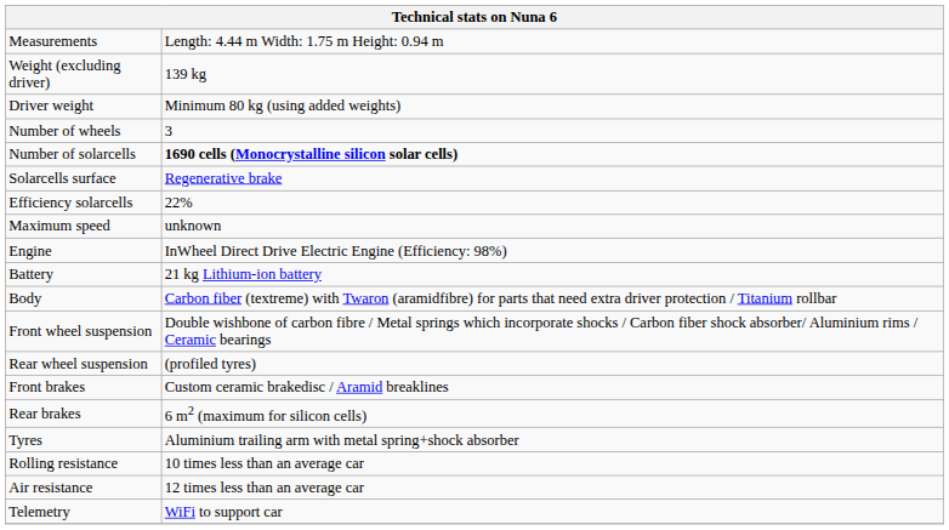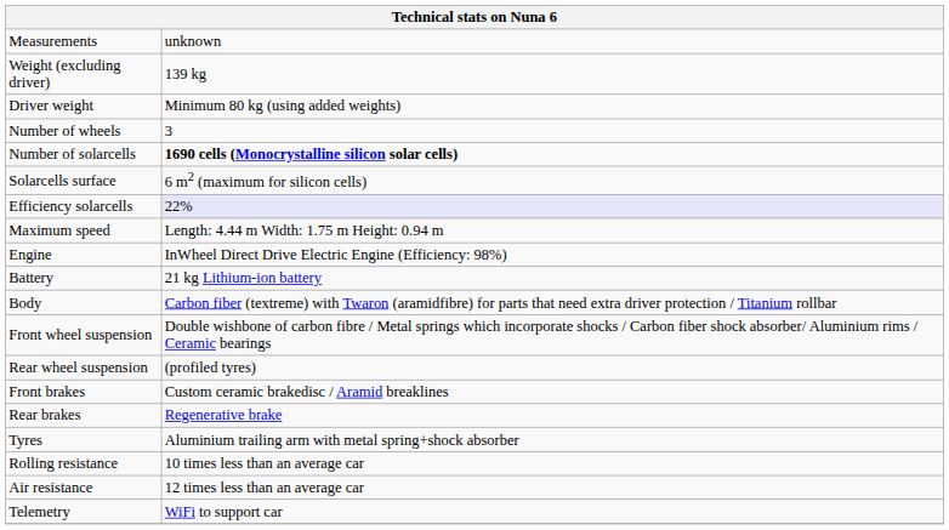 <table class="wikitable" style="width: 50%">
 <tr>
 <th colspan="2">Technical stats on Nuna 6 </th>
 </tr>
 <tr>
 <td>Measurements</td>
-<td>Length: 4.44 m Width: 1.75 m Height: 0.94 m</td>
+<td>unknown</td>
 </tr>
 <tr>
 <td>Weight (excluding driver)</td>
 <td>139 kg</td>
 </tr>
 <tr>
 <td>Driver weight</td>
 <td>Minimum 80 kg (using added weights)</td>
 </tr>
 <tr>
 <td>Number of wheels</td>
 <td>3</td>
 </tr>
 <tr>
 <td>Number of solarcells</td>
 <td><strong>1690 cells (<a href='#'>Monocrystalline silicon</a> solar cells)</strong></td>
 </tr>
 <tr>
 <td>Solarcells surface</td>
-<td><a href='#'>Regenerative brake</a></td>
+<td>6 m<sup>2</sup> (maximum for silicon cells)</td>
 </tr>
 <tr>
 <td>Efficiency solarcells</td>
-<td>22%</td>
+<td style="background: lavender;">22%</td>
 </tr>
 <tr>
 <td>Maximum speed</td>
-<td>unknown</td>
+<td>Length: 4.44 m Width: 1.75 m Height: 0.94 m</td>
 </tr>
 <tr>
 <td>Engine</td>
 <td>InWheel Direct Drive Electric Engine (Efficiency: 98%)</td>
 </tr>
 <tr>
 <td>Battery</td>
 <td>21 kg <a href='#'>Lithium-ion battery</a></td>
 </tr>
 <tr>
 <td>Body</td>
 <td><a href='#'>Carbon fiber</a> (textreme) with <a href='#'>Twaron</a> (aramidfibre) for parts that need extra driver protection / <a href='#'>Titanium</a> rollbar</td>
 </tr>
 <tr>
 <td>Front wheel suspension</td>
 <td>Double wishbone of carbon fibre  / Metal springs which incorporate shocks / Carbon fiber shock absorber/ Aluminium rims / <a href='#'>Ceramic</a> bearings</td>
 </tr>
 <tr>
 <td>Rear wheel suspension</td>
 <td>(profiled tyres)</td>
 </tr>
 <tr>
 <td>Front brakes</td>
 <td>Custom ceramic brakedisc / <a href='#'>Aramid</a> breaklines</td>
 </tr>
 <tr>
 <td>Rear brakes</td>
-<td>6 m<sup>2</sup> (maximum for silicon cells)</td>
+<td><a href='#'>Regenerative brake</a></td>
 </tr>
 <tr>
 <td>Tyres</td>
 <td>Aluminium trailing arm with metal spring+shock absorber</td>
 </tr>
 <tr>
 <td>Rolling resistance</td>
 <td>10 times less than an average car</td>
 </tr>
 <tr>
 <td>Air resistance</td>
 <td>12 times less than an average car</td>
 </tr>
 <tr>
 <td>Telemetry</td>
 <td><a href='#'>WiFi</a> to support car</td>
 </tr>
 <tr>
 </tr>
 </table>
